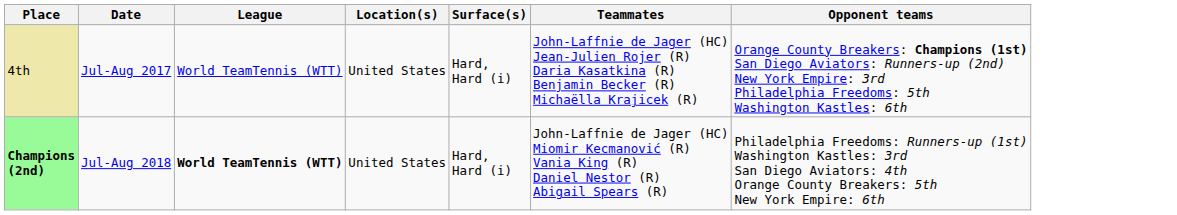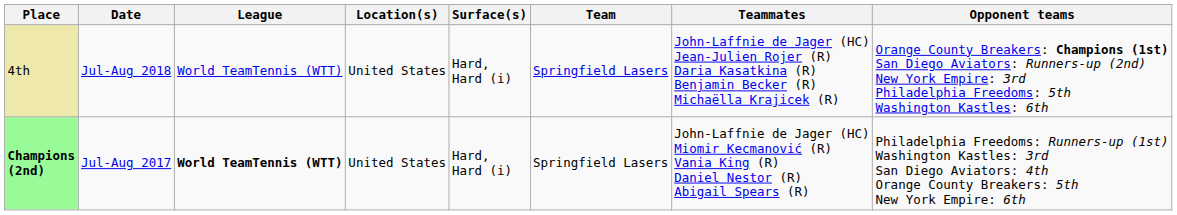 <table class="sortable wikitable">
 <tr>
 <th>Place</th>
 <th>Date</th>
 <th>League</th>
 <th>Location(s)</th>
 <th>Surface(s)</th>
+<th>Team</th>
 <th>Teammates</th>
 <th>Opponent teams</th>
 </tr>
 <tr>
 <td style=background:#EEE8AA>4th</td>
-<td><a href='#'>Jul-Aug 2017</a></td>
+<td><a href='#'>Jul-Aug 2018</a></td>
 <td><a href='#'>World TeamTennis (WTT)</a></td>
 <td>United States</td>
 <td>Hard, <br>Hard (i)</td>
+<td> <a href='#'>Springfield Lasers</a></td>
 <td> <a href='#'>John-Laffnie de Jager</a> (HC)<br> <a href='#'>Jean-Julien Rojer</a> (R)<br> <a href='#'>Daria Kasatkina</a> (R)<br> <a href='#'>Benjamin Becker</a> (R)<br> <a href='#'>Michaëlla Krajicek</a> (R)</td>
 <td><br> <a href='#'>Orange County Breakers</a>: <strong>Champions (1st)</strong><br> <a href='#'>San Diego Aviators</a>: <em>Runners-up (2nd)</em><br> <a href='#'>New York Empire</a>: <em>3rd</em><br> <a href='#'>Philadelphia Freedoms</a>: <em>5th</em><br> <a href='#'>Washington Kastles</a>: <em>6th</em></td>
 </tr>
 <tr>
 <td bgcolor=98FB98><strong>Champions<br>(2nd)</strong></td>
-<td><a href='#'>Jul-Aug 2018</a></td>
+<td><a href='#'>Jul-Aug 2017</a></td>
 <td><strong>World TeamTennis (WTT)</strong></td>
 <td>United States</td>
 <td>Hard, <br>Hard (i)</td>
+<td> Springfield Lasers</td>
 <td> John-Laffnie de Jager (HC)<br> <a href='#'>Miomir Kecmanović</a> (R)<br> <a href='#'>Vania King</a> (R)<br> <a href='#'>Daniel Nestor</a> (R)<br> <a href='#'>Abigail Spears</a> (R)</td>
 <td><br> Philadelphia Freedoms: <em>Runners-up (1st)</em><br> Washington Kastles: <em>3rd</em><br> San Diego Aviators: <em>4th</em><br> Orange County Breakers: <em>5th</em><br> New York Empire: <em>6th</em></td>
 </tr>
 </table>
